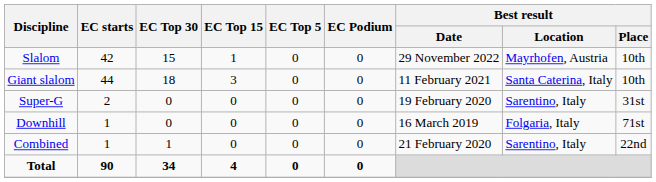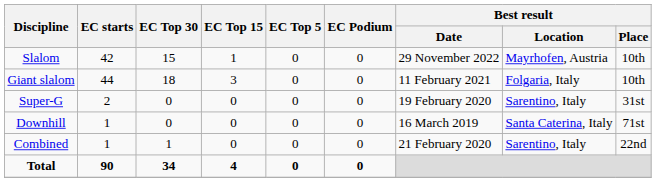 <table class="wikitable" style="text-align:center; font-size:95%;">
 <tr>
 <th rowspan=2>Discipline</th>
 <th rowspan=2>EC starts</th>
 <th rowspan=2>EC Top 30</th>
 <th rowspan=2>EC Top 15</th>
 <th rowspan=2>EC Top 5</th>
 <th rowspan=2>EC Podium</th>
 <th colspan=3>Best result</th>
 </tr>
 <tr>
 <th>Date</th>
 <th>Location</th>
 <th>Place</th>
 </tr>
 <tr>
 <td align=center><a href='#'>Slalom</a></td>
 <td align=center>42</td>
 <td align=center>15</td>
 <td align=center>1</td>
 <td align=center>0</td>
 <td align=center>0</td>
 <td align=left>29 November 2022</td>
 <td align=left> <a href='#'>Mayrhofen</a>, Austria</td>
 <td>10th</td>
 </tr>
 <tr>
 <td align=center><a href='#'>Giant slalom</a></td>
 <td align=center>44</td>
 <td align=center>18</td>
 <td align=center>3</td>
 <td align=center>0</td>
 <td align=center>0</td>
 <td align=left>11 February 2021</td>
-<td align=left> <a href='#'>Santa Caterina</a>, Italy</td>
+<td align=left> <a href='#'>Folgaria</a>, Italy</td>
 <td>10th</td>
 </tr>
 <tr>
 <td align=center><a href='#'>Super-G</a></td>
 <td align=center>2</td>
 <td align=center>0</td>
 <td align=center>0</td>
 <td align=center>0</td>
 <td align=center>0</td>
 <td align=left>19 February 2020</td>
 <td align=left> <a href='#'>Sarentino</a>, Italy</td>
 <td>31st</td>
 </tr>
 <tr>
 <td align=center><a href='#'>Downhill</a></td>
 <td align=center>1</td>
 <td align=center>0</td>
 <td align=center>0</td>
 <td align=center>0</td>
 <td align=center>0</td>
 <td align=left>16 March 2019</td>
-<td align=left> <a href='#'>Folgaria</a>, Italy</td>
+<td align=left> <a href='#'>Santa Caterina</a>, Italy</td>
 <td>71st</td>
 </tr>
 <tr>
 <td align=center><a href='#'>Combined</a></td>
 <td align=center>1</td>
 <td align=center>1</td>
 <td align=center>0</td>
 <td align=center>0</td>
 <td align=center>0</td>
 <td align=left>21 February 2020</td>
 <td align=left> <a href='#'>Sarentino</a>, Italy</td>
 <td>22nd</td>
 </tr>
 <tr>
 <td align=center><strong>Total</strong></td>
 <td align=center><strong>90</strong></td>
 <td align=center><strong>34</strong></td>
 <td align=center><strong>4</strong></td>
 <td align=center><strong>0</strong></td>
 <td align=center><strong>0</strong></td>
 <td colspan=3 bgcolor=#DCDCDC></td>
 </tr>
 <tr>
 </tr>
 </table>
